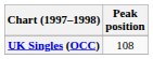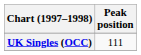 <table class="wikitable sortable plainrowheaders" style="text-align:center">
 <tr>
 <th>Chart (1997–1998)</th>
 <th>Peak<br>position</th>
 </tr>
 <tr>
 </tr>
 <tr>
 </tr>
 <tr>
 <th scope="row"><a href='#'>UK Singles</a> (<a href='#'>OCC</a>)</th>
-<td>108</td>
+<td>111</td>
 </tr>
 <tr>
 </tr>
 <tr>
 </tr>
 <tr>
 </tr>
 <tr>
 </tr>
 <tr>
 </tr>
 <tr>
 </tr>
 </table>
